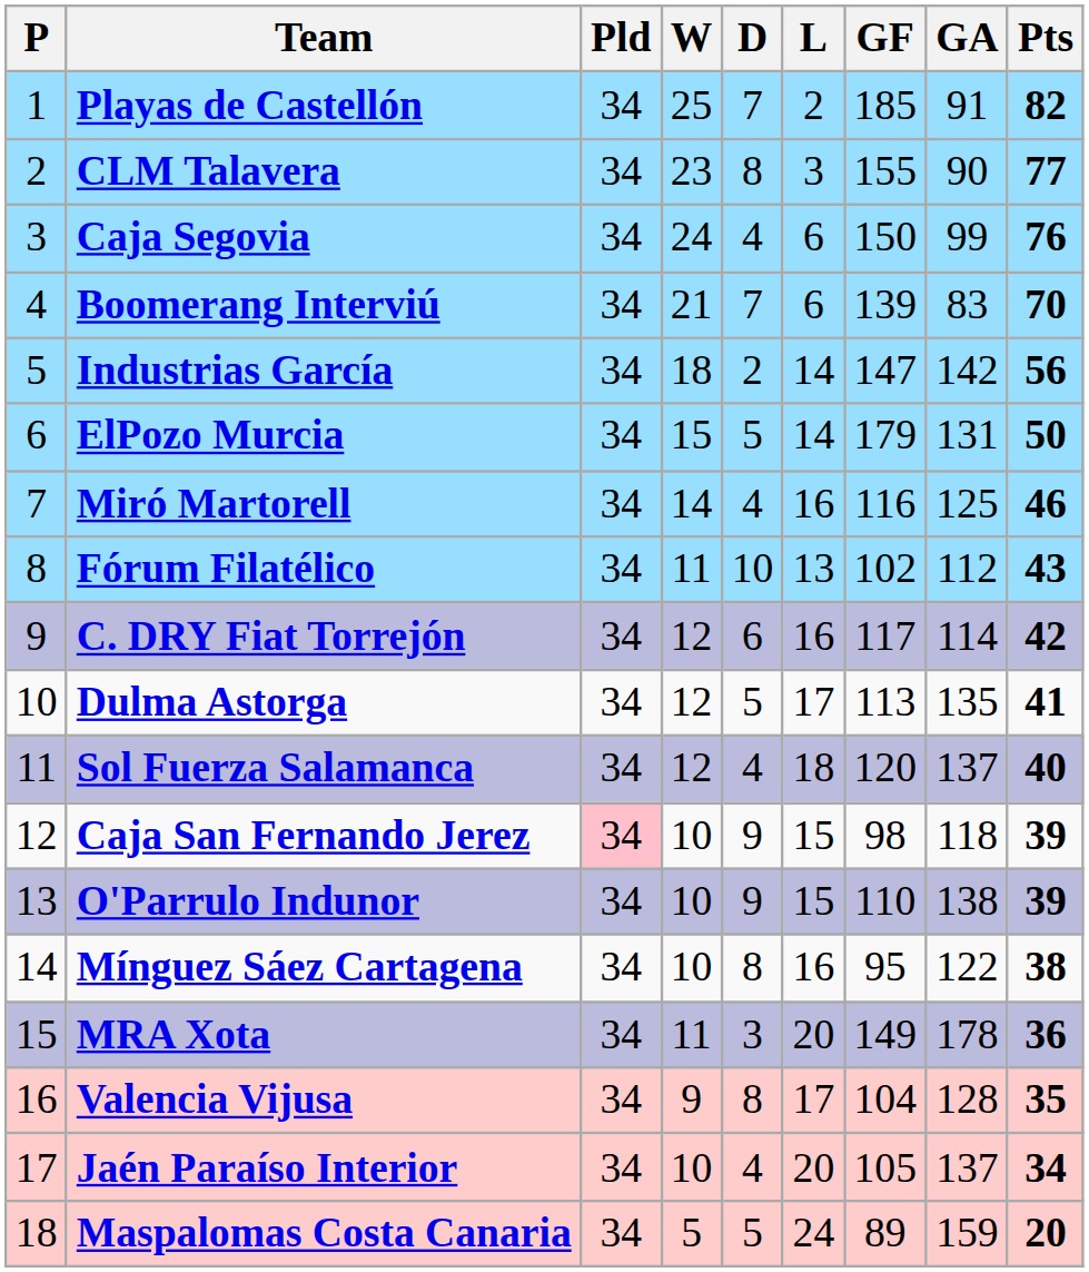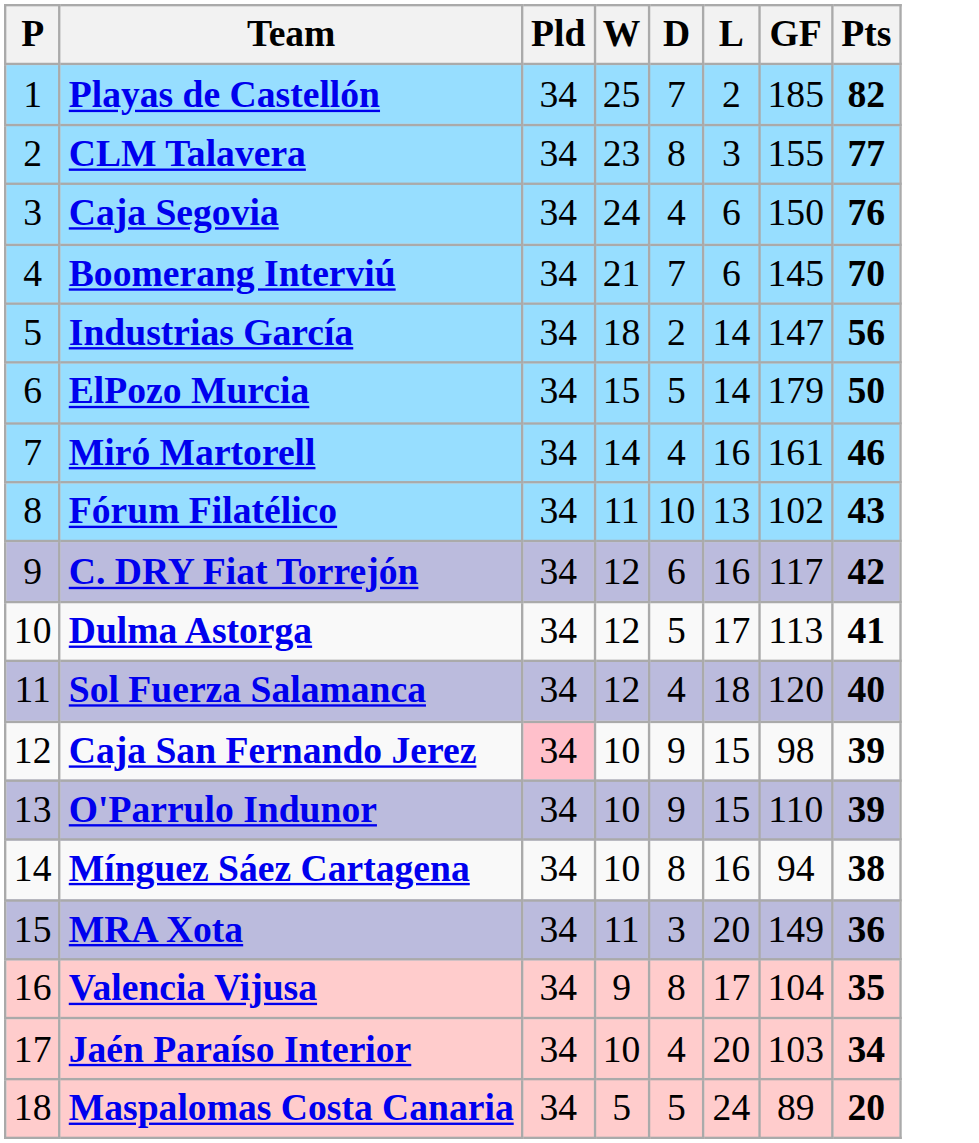 <table class="wikitable sortable" style="text-align: center;">
 <tr>
 <th align="center">P</th>
 <th align="center">Team</th>
 <th align="center">Pld</th>
 <th align="center">W</th>
 <th align="center">D</th>
 <th align="center">L</th>
 <th align="center">GF</th>
-<th align="center">GA</th>
 <th align="center">Pts</th>
 </tr>
 <tr ! style="background:#97DEFF;">
 <td>1</td>
 <td align="left"><strong><a href='#'>Playas de Castellón</a> </strong></td>
 <td>34</td>
 <td>25</td>
 <td>7</td>
 <td>2</td>
 <td>185</td>
-<td>91</td>
 <td><strong>82</strong></td>
 </tr>
 <tr ! style="background:#97DEFF;">
 <td>2</td>
 <td align="left"><strong><a href='#'>CLM Talavera</a>  </strong></td>
 <td>34</td>
 <td>23</td>
 <td>8</td>
 <td>3</td>
 <td>155</td>
-<td>90</td>
 <td><strong>77</strong></td>
 </tr>
 <tr ! style="background:#97DEFF;">
 <td>3</td>
 <td align="left"><strong><a href='#'>Caja Segovia</a>   </strong></td>
 <td>34</td>
 <td>24</td>
 <td>4</td>
 <td>6</td>
 <td>150</td>
-<td>99</td>
 <td><strong>76</strong></td>
 </tr>
 <tr ! style="background:#97DEFF;">
 <td>4</td>
 <td align="left"><strong><a href='#'>Boomerang Interviú</a>  </strong></td>
 <td>34</td>
 <td>21</td>
 <td>7</td>
 <td>6</td>
-<td>139</td>
-<td>83</td>
+<td>145</td>
 <td><strong>70</strong></td>
 </tr>
 <tr ! style="background:#97DEFF;">
 <td>5</td>
 <td align="left"><strong><a href='#'>Industrias García</a>  </strong></td>
 <td>34</td>
 <td>18</td>
 <td>2</td>
 <td>14</td>
 <td>147</td>
-<td>142</td>
 <td><strong>56</strong></td>
 </tr>
 <tr ! style="background:#97DEFF;">
 <td>6</td>
 <td align="left"><strong><a href='#'>ElPozo Murcia</a>   </strong></td>
 <td>34</td>
 <td>15</td>
 <td>5</td>
 <td>14</td>
 <td>179</td>
-<td>131</td>
 <td><strong>50</strong></td>
 </tr>
 <tr ! style="background:#97DEFF;">
 <td>7</td>
 <td align="left"><strong><a href='#'>Miró Martorell</a>    </strong></td>
 <td>34</td>
 <td>14</td>
 <td>4</td>
 <td>16</td>
-<td>116</td>
-<td>125</td>
+<td>161</td>
 <td><strong>46</strong></td>
 </tr>
 <tr ! style="background:#97DEFF;">
 <td>8</td>
 <td align="left"><strong><a href='#'>Fórum Filatélico</a>   </strong></td>
 <td>34</td>
 <td>11</td>
 <td>10</td>
 <td>13</td>
 <td>102</td>
-<td>112</td>
 <td><strong>43</strong></td>
 </tr>
 <tr ! style="background:#BBBBDD;">
 <td>9</td>
 <td align="left"><strong><a href='#'>C. DRY Fiat Torrejón</a> </strong></td>
 <td>34</td>
 <td>12</td>
 <td>6</td>
 <td>16</td>
 <td>117</td>
-<td>114</td>
 <td><strong>42</strong></td>
 </tr>
 <tr>
 <td>10</td>
 <td align="left"><strong><a href='#'>Dulma Astorga</a>           </strong></td>
 <td>34</td>
 <td>12</td>
 <td>5</td>
 <td>17</td>
 <td>113</td>
-<td>135</td>
 <td><strong>41</strong></td>
 </tr>
 <tr ! style="background:#BBBBDD;">
 <td>11</td>
 <td align="left"><strong><a href='#'>Sol Fuerza Salamanca</a></strong></td>
 <td>34</td>
 <td>12</td>
 <td>4</td>
 <td>18</td>
 <td>120</td>
-<td>137</td>
 <td><strong>40</strong></td>
 </tr>
 <tr>
 <td>12</td>
 <td align="left"><strong><a href='#'>Caja San Fernando Jerez</a>   </strong></td>
 <td style="background: pink;">34</td>
 <td>10</td>
 <td>9</td>
 <td>15</td>
 <td>98</td>
-<td>118</td>
 <td><strong>39</strong></td>
 </tr>
 <tr ! style="background:#BBBBDD;">
 <td>13</td>
 <td align="left"><strong><a href='#'>O'Parrulo Indunor</a>   </strong></td>
 <td>34</td>
 <td>10</td>
 <td>9</td>
 <td>15</td>
 <td>110</td>
-<td>138</td>
 <td><strong>39</strong></td>
 </tr>
 <tr>
 <td>14</td>
 <td align="left"><strong><a href='#'>Mínguez Sáez Cartagena</a>  </strong></td>
 <td>34</td>
 <td>10</td>
 <td>8</td>
 <td>16</td>
-<td>95</td>
-<td>122</td>
+<td>94</td>
 <td><strong>38</strong></td>
 </tr>
 <tr ! style="background:#BBBBDD;">
 <td>15</td>
 <td align="left"><strong><a href='#'>MRA Xota</a>                    </strong></td>
 <td>34</td>
 <td>11</td>
 <td>3</td>
 <td>20</td>
 <td>149</td>
-<td>178</td>
 <td><strong>36</strong></td>
 </tr>
 <tr ! style="background:#FFCCCC;">
 <td>16</td>
 <td align="left"><strong><a href='#'>Valencia Vijusa</a>       </strong></td>
 <td>34</td>
 <td>9</td>
 <td>8</td>
 <td>17</td>
 <td>104</td>
-<td>128</td>
 <td><strong>35</strong></td>
 </tr>
 <tr ! style="background:#FFCCCC;">
 <td>17</td>
 <td align="left"><strong><a href='#'>Jaén Paraíso Interior</a>    </strong></td>
 <td>34</td>
 <td>10</td>
 <td>4</td>
 <td>20</td>
-<td>105</td>
-<td>137</td>
+<td>103</td>
 <td><strong>34</strong></td>
 </tr>
 <tr ! style="background:#FFCCCC;">
 <td>18</td>
 <td align="left"><strong><a href='#'>Maspalomas Costa Canaria</a> </strong></td>
 <td>34</td>
 <td>5</td>
 <td>5</td>
 <td>24</td>
 <td>89</td>
-<td>159</td>
 <td><strong>20</strong></td>
 </tr>
 </table>
